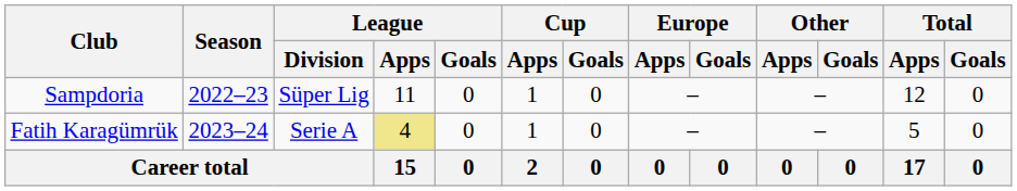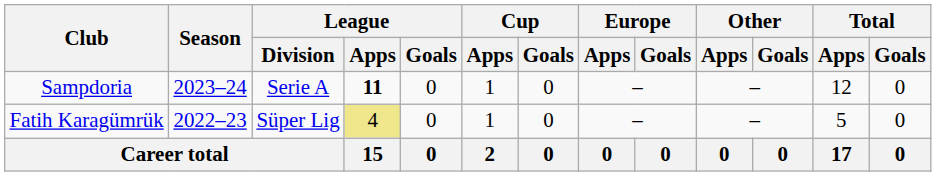 <table class="wikitable" style="text-align:center">
 <tr>
 <th rowspan="2">Club</th>
 <th rowspan="2">Season</th>
 <th colspan="3">League</th>
 <th colspan="2">Cup</th>
 <th colspan="2">Europe</th>
 <th colspan="2">Other</th>
 <th colspan="2">Total</th>
 </tr>
 <tr>
 <th>Division</th>
 <th>Apps</th>
 <th>Goals</th>
 <th>Apps</th>
 <th>Goals</th>
 <th>Apps</th>
 <th>Goals</th>
 <th>Apps</th>
 <th>Goals</th>
 <th>Apps</th>
 <th>Goals</th>
 </tr>
 <tr>
 <td><a href='#'>Sampdoria</a></td>
-<td><a href='#'>2022–23</a></td>
-<td><a href='#'>Süper Lig</a></td>
-<td>11</td>
+<td><a href='#'>2023–24</a></td>
+<td><a href='#'>Serie A</a></td>
+<td><strong>11</strong></td>
 <td>0</td>
 <td>1</td>
 <td>0</td>
 <td colspan="2">–</td>
 <td colspan="2">–</td>
 <td>12</td>
 <td>0</td>
 </tr>
 <tr>
 <td><a href='#'>Fatih Karagümrük</a></td>
-<td><a href='#'>2023–24</a></td>
-<td><a href='#'>Serie A</a></td>
+<td><a href='#'>2022–23</a></td>
+<td><a href='#'>Süper Lig</a></td>
 <td style="background: khaki;">4</td>
 <td>0</td>
 <td>1</td>
 <td>0</td>
 <td colspan="2">–</td>
 <td colspan="2">–</td>
 <td>5</td>
 <td>0</td>
 </tr>
 <tr>
 <th colspan="3">Career total</th>
 <th>15</th>
 <th>0</th>
 <th>2</th>
 <th>0</th>
 <th>0</th>
 <th>0</th>
 <th>0</th>
 <th>0</th>
 <th>17</th>
 <th>0</th>
 </tr>
 </table>
